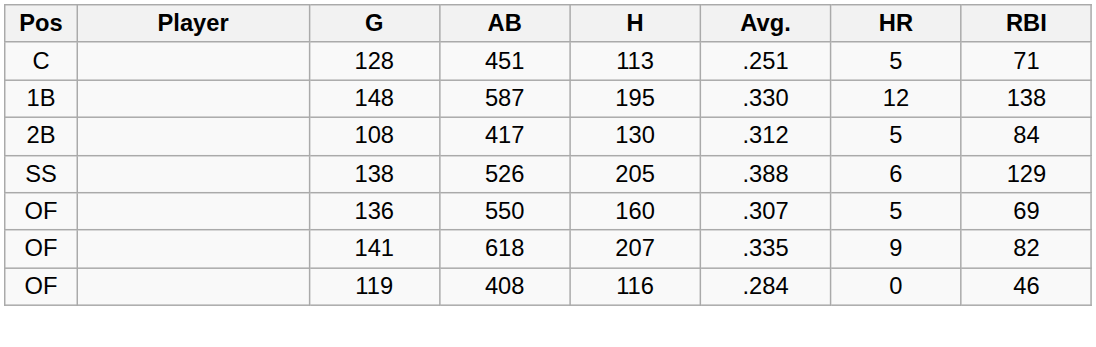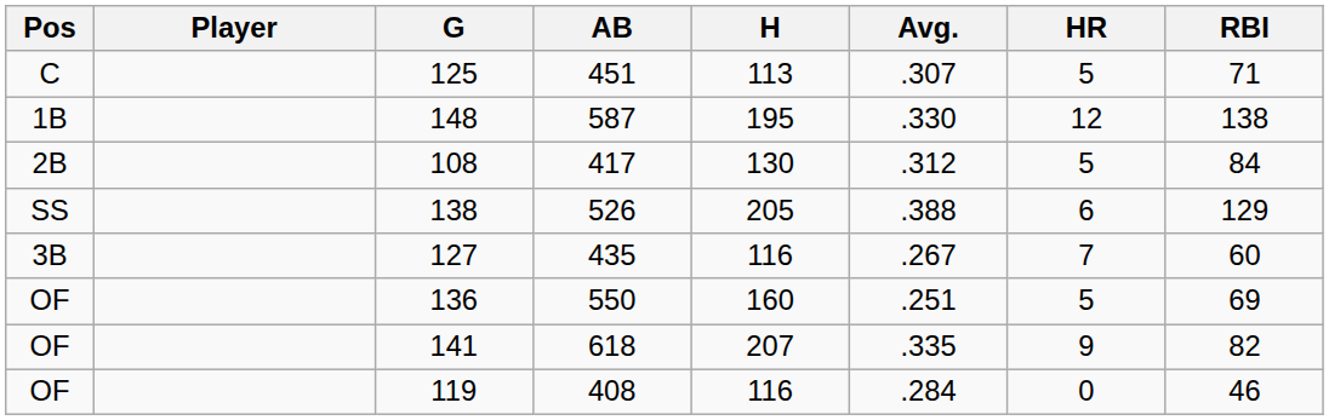 <table class="wikitable sortable">
 <tr>
 <th width="5%" bgcolor="#ddddff">Pos</th>
 <th width="16%" bgcolor="#ddddff">Player</th>
 <th width="9%" bgcolor="#ddddff">G</th>
 <th width="9%" bgcolor="#ddddff">AB</th>
 <th width="9%" bgcolor="#ddddff">H</th>
 <th width="9%" bgcolor="#ddddff">Avg.</th>
 <th width="9%" bgcolor="#ddddff">HR</th>
 <th width="9%" bgcolor="#ddddff">RBI</th>
 </tr>
 <tr align="center">
 <td>C</td>
 <td></td>
-<td>128</td>
+<td>125</td>
 <td>451</td>
 <td>113</td>
-<td>.251</td>
+<td>.307</td>
 <td>5</td>
 <td>71</td>
 </tr>
 <tr align="center">
 <td>1B</td>
 <td></td>
 <td>148</td>
 <td>587</td>
 <td>195</td>
 <td>.330</td>
 <td>12</td>
 <td>138</td>
 </tr>
 <tr align="center">
 <td>2B</td>
 <td></td>
 <td>108</td>
 <td>417</td>
 <td>130</td>
 <td>.312</td>
 <td>5</td>
 <td>84</td>
 </tr>
 <tr align="center">
 <td>SS</td>
 <td></td>
 <td>138</td>
 <td>526</td>
 <td>205</td>
 <td>.388</td>
 <td>6</td>
 <td>129</td>
 </tr>
 <tr align="center">
+<td>3B</td>
+<td></td>
+<td>127</td>
+<td>435</td>
+<td>116</td>
+<td>.267</td>
+<td>7</td>
+<td>60</td>
+</tr>
+<tr align="center">
 <td>OF</td>
 <td></td>
 <td>136</td>
 <td>550</td>
 <td>160</td>
-<td>.307</td>
+<td>.251</td>
 <td>5</td>
 <td>69</td>
 </tr>
 <tr align="center">
 <td>OF</td>
 <td></td>
 <td>141</td>
 <td>618</td>
 <td>207</td>
 <td>.335</td>
 <td>9</td>
 <td>82</td>
 </tr>
 <tr align="center">
 <td>OF</td>
 <td></td>
 <td>119</td>
 <td>408</td>
 <td>116</td>
 <td>.284</td>
 <td>0</td>
 <td>46</td>
 </tr>
 </table>
